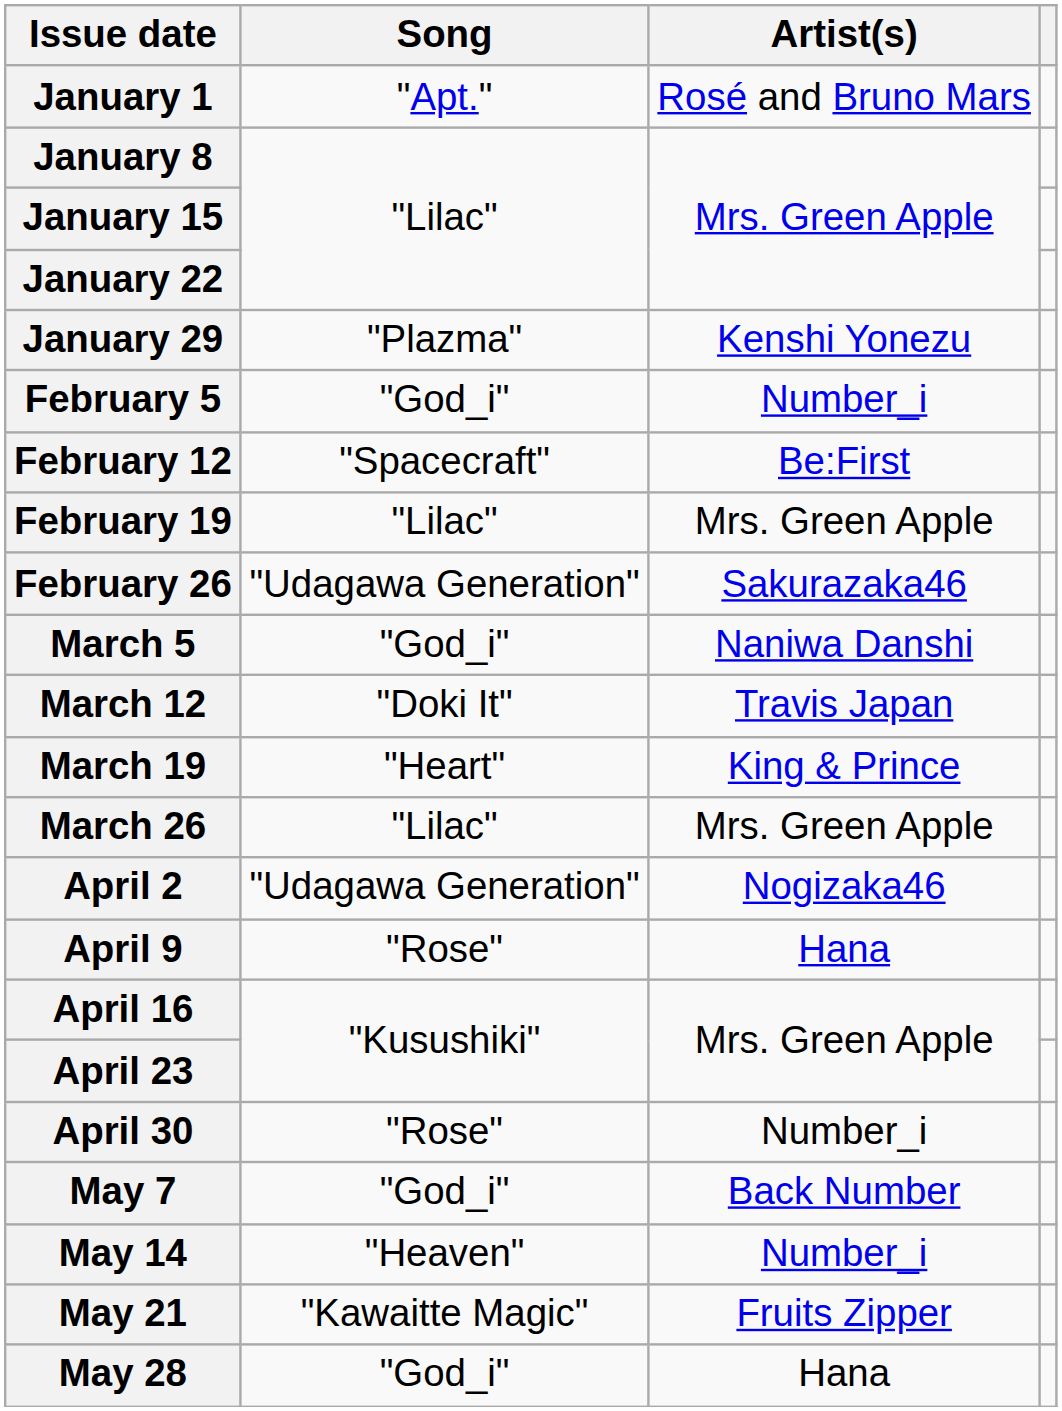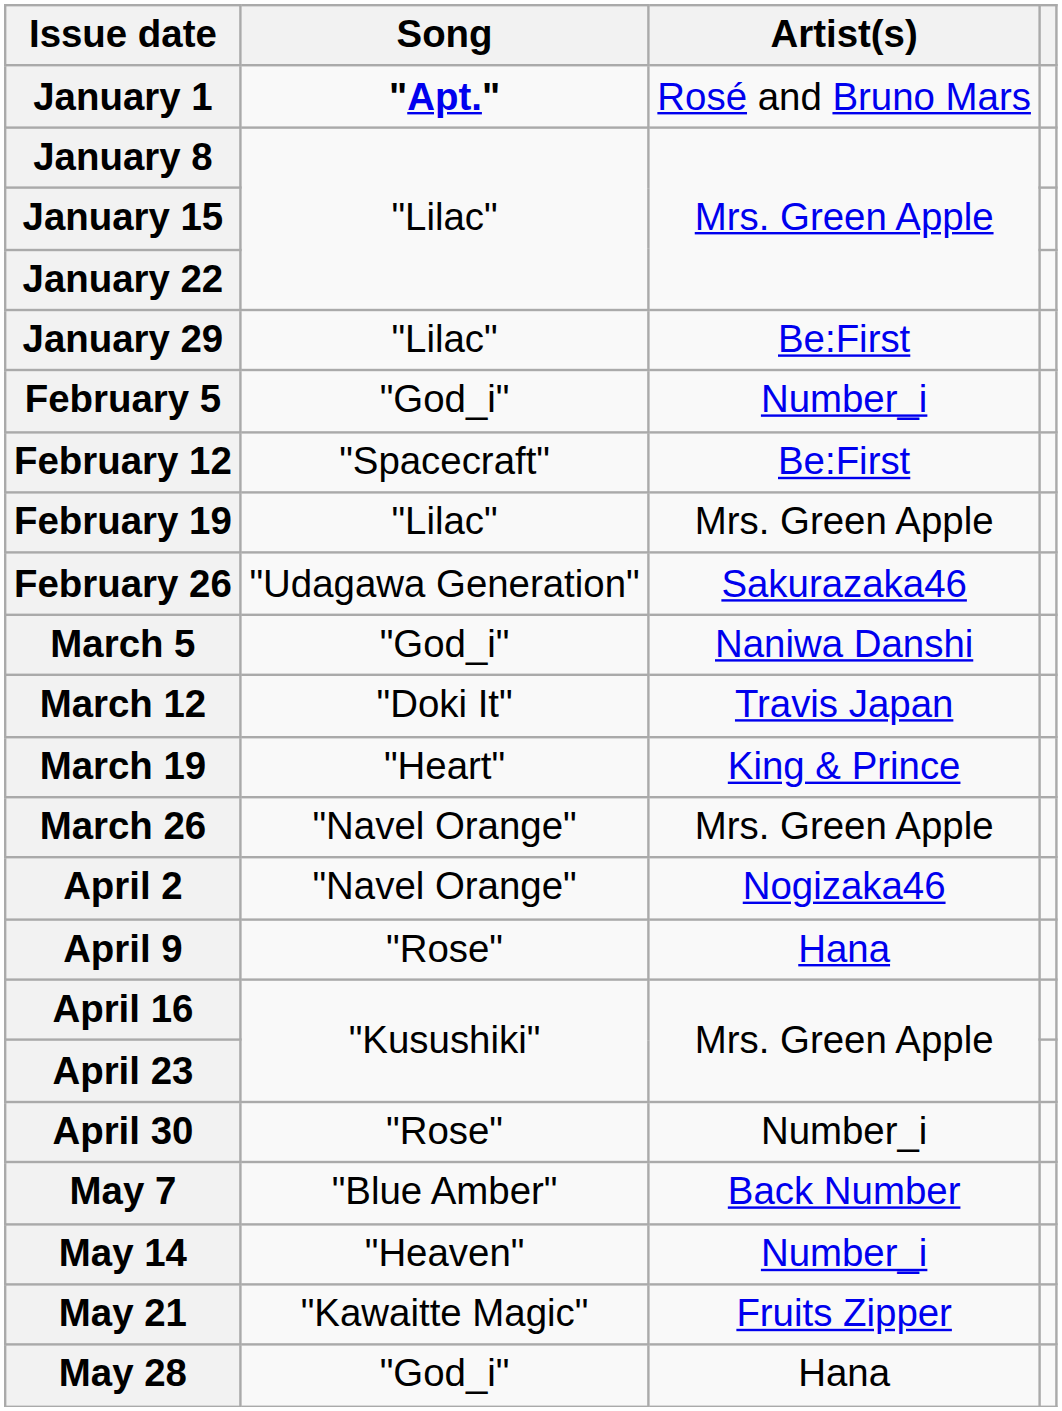 <table class="wikitable plainrowheaders" style="text-align:center">
 <tr>
 <th scope="col">Issue date</th>
 <th scope="col">Song</th>
 <th scope="col">Artist(s)</th>
 <th scope="col"></th>
 </tr>
 <tr>
 <th scope="row">January 1</th>
-<td>"<a href='#'>Apt.</a>"</td>
+<td><strong>"<a href='#'>Apt.</a>"</strong></td>
 <td><a href='#'>Rosé</a> and <a href='#'>Bruno Mars</a></td>
 <td></td>
 </tr>
 <tr>
 <th scope="row">January 8</th>
 <td rowspan="3">"Lilac"</td>
 <td rowspan="3"><a href='#'>Mrs. Green Apple</a></td>
 <td></td>
 </tr>
 <tr>
 <th scope="row">January 15</th>
 <td></td>
 </tr>
 <tr>
 <th scope="row">January 22</th>
 <td></td>
 </tr>
 <tr>
 <th scope="row">January 29</th>
-<td>"Plazma"</td>
-<td><a href='#'>Kenshi Yonezu</a></td>
+<td>"Lilac"</td>
+<td><a href='#'>Be:First</a></td>
 <td></td>
 </tr>
 <tr>
 <th scope="row">February 5</th>
 <td>"God_i"</td>
 <td><a href='#'>Number_i</a></td>
 <td></td>
 </tr>
 <tr>
 <th scope="row">February 12</th>
 <td>"Spacecraft"</td>
 <td><a href='#'>Be:First</a></td>
 <td></td>
 </tr>
 <tr>
 <th scope="row">February 19</th>
 <td>"Lilac"</td>
 <td>Mrs. Green Apple</td>
 <td></td>
 </tr>
 <tr>
 <th scope="row">February 26</th>
 <td>"Udagawa Generation"</td>
 <td><a href='#'>Sakurazaka46</a></td>
 <td></td>
 </tr>
 <tr>
 <th scope="row">March 5</th>
 <td>"God_i"</td>
 <td><a href='#'>Naniwa Danshi</a></td>
 <td></td>
 </tr>
 <tr>
 <th scope="row">March 12</th>
 <td>"Doki It"</td>
 <td><a href='#'>Travis Japan</a></td>
 <td></td>
 </tr>
 <tr>
 <th scope="row">March 19</th>
 <td>"Heart"</td>
 <td><a href='#'>King & Prince</a></td>
 <td></td>
 </tr>
 <tr>
 <th scope="row">March 26</th>
-<td>"Lilac"</td>
+<td>"Navel Orange"</td>
 <td>Mrs. Green Apple</td>
 <td></td>
 </tr>
 <tr>
 <th scope="row">April 2</th>
-<td>"Udagawa Generation"</td>
+<td>"Navel Orange"</td>
 <td><a href='#'>Nogizaka46</a></td>
 <td></td>
 </tr>
 <tr>
 <th scope="row">April 9</th>
 <td>"Rose"</td>
 <td><a href='#'>Hana</a></td>
 <td></td>
 </tr>
 <tr>
 <th scope="row">April 16</th>
 <td rowspan="2">"Kusushiki"</td>
 <td rowspan="2">Mrs. Green Apple</td>
 <td></td>
 </tr>
 <tr>
 <th scope="row">April 23</th>
 <td></td>
 </tr>
 <tr>
 <th scope="row">April 30</th>
 <td>"Rose"</td>
 <td>Number_i</td>
 <td></td>
 </tr>
 <tr>
 <th scope="row">May 7</th>
-<td>"God_i"</td>
+<td>"Blue Amber"</td>
 <td><a href='#'>Back Number</a></td>
 <td></td>
 </tr>
 <tr>
 <th scope="row">May 14</th>
 <td>"Heaven"</td>
 <td><a href='#'>Number_i</a></td>
 <td></td>
 </tr>
 <tr>
 <th scope="row">May 21</th>
 <td>"Kawaitte Magic"</td>
 <td><a href='#'>Fruits Zipper</a></td>
 <td></td>
 </tr>
 <tr>
 <th scope="row">May 28</th>
 <td>"God_i"</td>
 <td>Hana</td>
 <td></td>
 </tr>
 </table>
